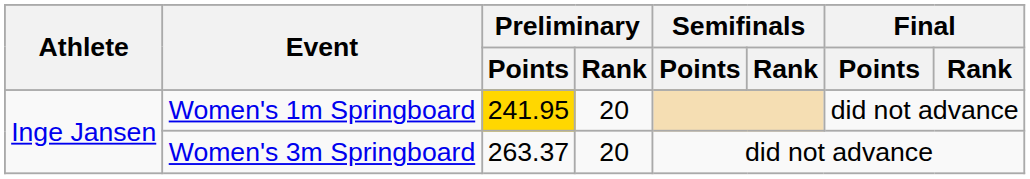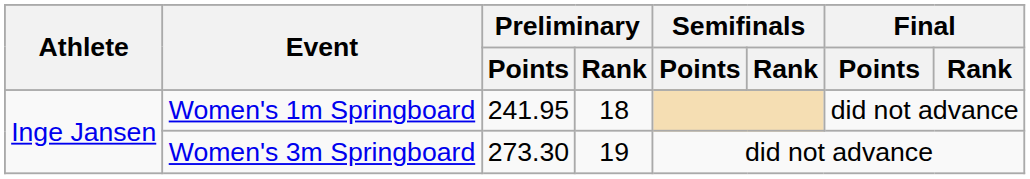 <table class=wikitable style="font-size:90%">
 <tr>
 <th rowspan="2">Athlete</th>
 <th rowspan="2">Event</th>
 <th colspan="2">Preliminary</th>
 <th colspan="2">Semifinals</th>
 <th colspan="2">Final</th>
 </tr>
 <tr>
 <th>Points</th>
 <th>Rank</th>
 <th>Points</th>
 <th>Rank</th>
 <th>Points</th>
 <th>Rank</th>
 </tr>
 <tr>
 <td rowspan="2"><a href='#'>Inge Jansen</a></td>
 <td><a href='#'>Women's 1m Springboard</a></td>
-<td align=center style="background: gold;">241.95</td>
-<td align=center>20</td>
+<td align=center>241.95</td>
+<td align=center>18</td>
 <td colspan= 2 bgcolor="wheat"></td>
 <td align=center colspan=2>did not advance</td>
 </tr>
 <tr>
 <td><a href='#'>Women's 3m Springboard</a></td>
-<td align=center>263.37</td>
-<td align=center>20</td>
+<td align=center>273.30</td>
+<td align=center>19</td>
 <td align=center colspan=4>did not advance</td>
 </tr>
 </table>
